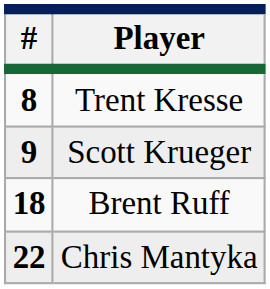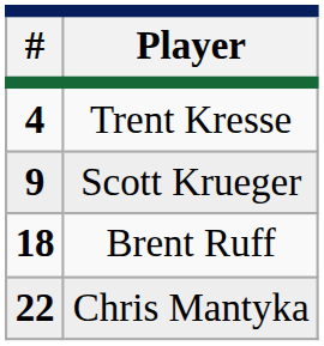 <table class="wikitable">
 <tr style="border-top:#061F5C 5px solid; border-bottom:#166936 5px solid;">
 <th>#</th>
 <th>Player</th>
 </tr>
 <tr style="text-align:center;">
-<td><strong>8</strong></td>
+<td><strong>4</strong></td>
 <td>Trent Kresse</td>
 </tr>
 <tr style="text-align:center;" bgcolor="#eeeeee">
 <td><strong>9</strong></td>
 <td>Scott Krueger</td>
 </tr>
 <tr style="text-align:center;">
 <td><strong>18</strong></td>
 <td>Brent Ruff</td>
 </tr>
 <tr style="text-align:center;" bgcolor="#eeeeee">
 <td><strong>22</strong></td>
 <td>Chris Mantyka</td>
 </tr>
 </table>
